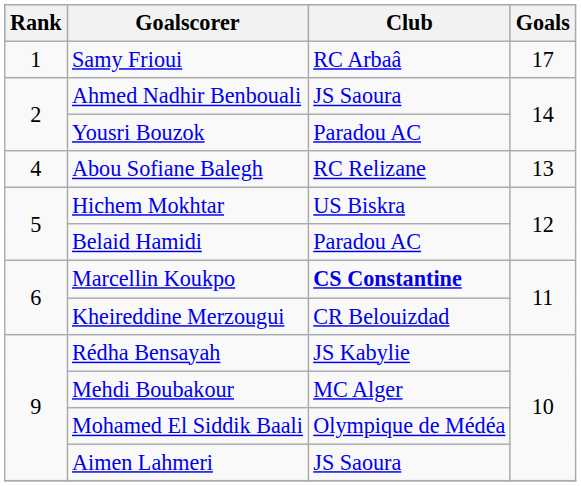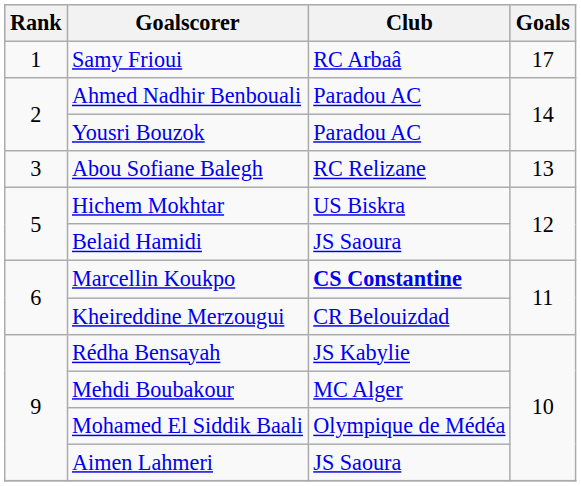 <table class="wikitable" style="font-size: 95%;">
 <tr bgcolor="#CCCCCC" align="center">
 <th scope="col">Rank</th>
 <th scope="col">Goalscorer</th>
 <th scope="col">Club</th>
 <th scope="col">Goals</th>
 </tr>
 <tr>
 <td rowspan=1 align="center">1</td>
 <td> <a href='#'>Samy Frioui</a></td>
 <td><a href='#'>RC Arbaâ</a></td>
 <td rowspan=1 align="center">17</td>
 </tr>
 <tr>
 <td rowspan=2 align="center">2</td>
 <td> <a href='#'>Ahmed Nadhir Benbouali</a></td>
-<td><a href='#'>JS Saoura</a></td>
+<td><a href='#'>Paradou AC</a></td>
 <td rowspan=2 align="center">14</td>
 </tr>
 <tr>
 <td> <a href='#'>Yousri Bouzok</a></td>
 <td><a href='#'>Paradou AC</a></td>
 </tr>
 <tr>
-<td rowspan=1 align="center">4</td>
+<td rowspan=1 align="center">3</td>
 <td> <a href='#'>Abou Sofiane Balegh</a></td>
 <td><a href='#'>RC Relizane</a></td>
 <td rowspan=1 align="center">13</td>
 </tr>
 <tr>
 <td rowspan=2 align="center">5</td>
 <td> <a href='#'>Hichem Mokhtar</a></td>
 <td><a href='#'>US Biskra</a></td>
 <td rowspan=2 align="center">12</td>
 </tr>
 <tr>
 <td> <a href='#'>Belaid Hamidi</a></td>
-<td><a href='#'>Paradou AC</a></td>
+<td><a href='#'>JS Saoura</a></td>
 </tr>
 <tr>
 <td rowspan=2 align="center">6</td>
 <td> <a href='#'>Marcellin Koukpo</a></td>
 <td><strong><a href='#'>CS Constantine</a></strong></td>
 <td rowspan=2 align="center">11</td>
 </tr>
 <tr>
 <td> <a href='#'>Kheireddine Merzougui</a></td>
 <td><a href='#'>CR Belouizdad</a></td>
 </tr>
 <tr>
 <td rowspan=4 align="center">9</td>
 <td> <a href='#'>Rédha Bensayah</a></td>
 <td><a href='#'>JS Kabylie</a></td>
 <td rowspan=4 align="center">10</td>
 </tr>
 <tr>
 <td> <a href='#'>Mehdi Boubakour</a></td>
 <td><a href='#'>MC Alger</a></td>
 </tr>
 <tr>
 <td> <a href='#'>Mohamed El Siddik Baali</a></td>
 <td><a href='#'>Olympique de Médéa</a></td>
 </tr>
 <tr>
 <td> <a href='#'>Aimen Lahmeri</a></td>
 <td><a href='#'>JS Saoura</a></td>
 </tr>
 <tr>
 </tr>
 </table>
